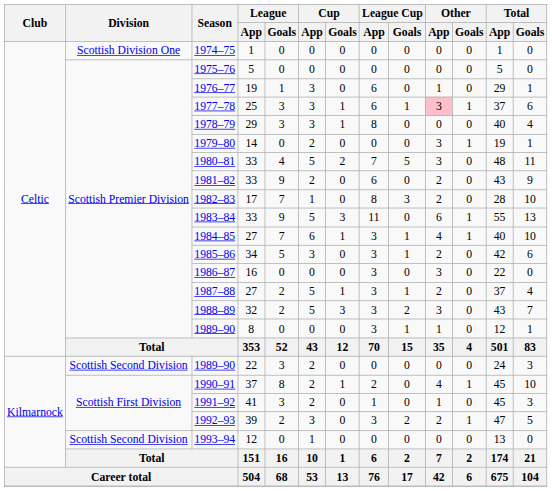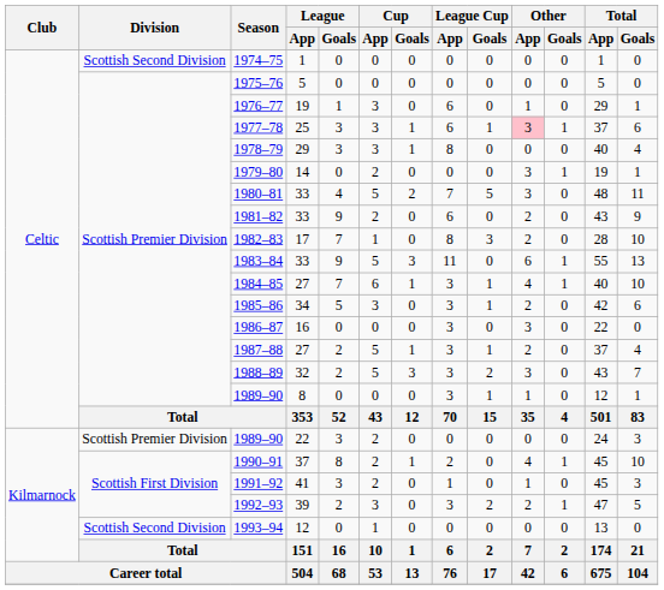 <table class="wikitable" style="text-align:center">
 <tr>
 <th rowspan="2">Club</th>
 <th rowspan="2">Division</th>
 <th rowspan="2">Season</th>
 <th colspan="2">League</th>
 <th colspan="2">Cup</th>
 <th colspan="2">League Cup</th>
 <th colspan="2">Other</th>
 <th colspan="2">Total</th>
 </tr>
 <tr>
 <th>App</th>
 <th>Goals</th>
 <th>App</th>
 <th>Goals</th>
 <th>App</th>
 <th>Goals</th>
 <th>App</th>
 <th>Goals</th>
 <th>App</th>
 <th>Goals</th>
 </tr>
 <tr>
 <td rowspan="17"><a href='#'>Celtic</a></td>
-<td><a href='#'>Scottish Division One</a></td>
+<td><a href='#'>Scottish Second Division</a></td>
 <td><a href='#'>1974–75</a></td>
 <td>1</td>
 <td>0</td>
 <td>0</td>
 <td>0</td>
 <td>0</td>
 <td>0</td>
 <td>0</td>
 <td>0</td>
 <td>1</td>
 <td>0</td>
 </tr>
 <tr>
 <td rowspan="15"><a href='#'>Scottish Premier Division</a></td>
 <td><a href='#'>1975–76</a></td>
 <td>5</td>
 <td>0</td>
 <td>0</td>
 <td>0</td>
 <td>0</td>
 <td>0</td>
 <td>0</td>
 <td>0</td>
 <td>5</td>
 <td>0</td>
 </tr>
 <tr>
 <td><a href='#'>1976–77</a></td>
 <td>19</td>
 <td>1</td>
 <td>3</td>
 <td>0</td>
 <td>6</td>
 <td>0</td>
 <td>1</td>
 <td>0</td>
 <td>29</td>
 <td>1</td>
 </tr>
 <tr>
 <td><a href='#'>1977–78</a></td>
 <td>25</td>
 <td>3</td>
 <td>3</td>
 <td>1</td>
 <td>6</td>
 <td>1</td>
 <td style="background: pink;">3</td>
 <td>1</td>
 <td>37</td>
 <td>6</td>
 </tr>
 <tr>
 <td><a href='#'>1978–79</a></td>
 <td>29</td>
 <td>3</td>
 <td>3</td>
 <td>1</td>
 <td>8</td>
 <td>0</td>
 <td>0</td>
 <td>0</td>
 <td>40</td>
 <td>4</td>
 </tr>
 <tr>
 <td><a href='#'>1979–80</a></td>
 <td>14</td>
 <td>0</td>
 <td>2</td>
 <td>0</td>
 <td>0</td>
 <td>0</td>
 <td>3</td>
 <td>1</td>
 <td>19</td>
 <td>1</td>
 </tr>
 <tr>
 <td><a href='#'>1980–81</a></td>
 <td>33</td>
 <td>4</td>
 <td>5</td>
 <td>2</td>
 <td>7</td>
 <td>5</td>
 <td>3</td>
 <td>0</td>
 <td>48</td>
 <td>11</td>
 </tr>
 <tr>
 <td><a href='#'>1981–82</a></td>
 <td>33</td>
 <td>9</td>
 <td>2</td>
 <td>0</td>
 <td>6</td>
 <td>0</td>
 <td>2</td>
 <td>0</td>
 <td>43</td>
 <td>9</td>
 </tr>
 <tr>
 <td><a href='#'>1982–83</a></td>
 <td>17</td>
 <td>7</td>
 <td>1</td>
 <td>0</td>
 <td>8</td>
 <td>3</td>
 <td>2</td>
 <td>0</td>
 <td>28</td>
 <td>10</td>
 </tr>
 <tr>
 <td><a href='#'>1983–84</a></td>
 <td>33</td>
 <td>9</td>
 <td>5</td>
 <td>3</td>
 <td>11</td>
 <td>0</td>
 <td>6</td>
 <td>1</td>
 <td>55</td>
 <td>13</td>
 </tr>
 <tr>
 <td><a href='#'>1984–85</a></td>
 <td>27</td>
 <td>7</td>
 <td>6</td>
 <td>1</td>
 <td>3</td>
 <td>1</td>
 <td>4</td>
 <td>1</td>
 <td>40</td>
 <td>10</td>
 </tr>
 <tr>
 <td><a href='#'>1985–86</a></td>
 <td>34</td>
 <td>5</td>
 <td>3</td>
 <td>0</td>
 <td>3</td>
 <td>1</td>
 <td>2</td>
 <td>0</td>
 <td>42</td>
 <td>6</td>
 </tr>
 <tr>
 <td><a href='#'>1986–87</a></td>
 <td>16</td>
 <td>0</td>
 <td>0</td>
 <td>0</td>
 <td>3</td>
 <td>0</td>
 <td>3</td>
 <td>0</td>
 <td>22</td>
 <td>0</td>
 </tr>
 <tr>
 <td><a href='#'>1987–88</a></td>
 <td>27</td>
 <td>2</td>
 <td>5</td>
 <td>1</td>
 <td>3</td>
 <td>1</td>
 <td>2</td>
 <td>0</td>
 <td>37</td>
 <td>4</td>
 </tr>
 <tr>
 <td><a href='#'>1988–89</a></td>
 <td>32</td>
 <td>2</td>
 <td>5</td>
 <td>3</td>
 <td>3</td>
 <td>2</td>
 <td>3</td>
 <td>0</td>
 <td>43</td>
 <td>7</td>
 </tr>
 <tr>
 <td><a href='#'>1989–90</a></td>
 <td>8</td>
 <td>0</td>
 <td>0</td>
 <td>0</td>
 <td>3</td>
 <td>1</td>
 <td>1</td>
 <td>0</td>
 <td>12</td>
 <td>1</td>
 </tr>
 <tr>
 <th colspan="2">Total</th>
 <th>353</th>
 <th>52</th>
 <th>43</th>
 <th>12</th>
 <th>70</th>
 <th>15</th>
 <th>35</th>
 <th>4</th>
 <th>501</th>
 <th>83</th>
 </tr>
 <tr>
 <td rowspan="6"><a href='#'>Kilmarnock</a></td>
-<td><a href='#'>Scottish Second Division</a></td>
+<td>Scottish Premier Division</td>
 <td><a href='#'>1989–90</a></td>
 <td>22</td>
 <td>3</td>
 <td>2</td>
 <td>0</td>
 <td>0</td>
 <td>0</td>
 <td>0</td>
 <td>0</td>
 <td>24</td>
 <td>3</td>
 </tr>
 <tr>
 <td rowspan="3"><a href='#'>Scottish First Division</a></td>
 <td><a href='#'>1990–91</a></td>
 <td>37</td>
 <td>8</td>
 <td>2</td>
 <td>1</td>
 <td>2</td>
 <td>0</td>
 <td>4</td>
 <td>1</td>
 <td>45</td>
 <td>10</td>
 </tr>
 <tr>
 <td><a href='#'>1991–92</a></td>
 <td>41</td>
 <td>3</td>
 <td>2</td>
 <td>0</td>
 <td>1</td>
 <td>0</td>
 <td>1</td>
 <td>0</td>
 <td>45</td>
 <td>3</td>
 </tr>
 <tr>
 <td><a href='#'>1992–93</a></td>
 <td>39</td>
 <td>2</td>
 <td>3</td>
 <td>0</td>
 <td>3</td>
 <td>2</td>
 <td>2</td>
 <td>1</td>
 <td>47</td>
 <td>5</td>
 </tr>
 <tr>
 <td><a href='#'>Scottish Second Division</a></td>
 <td><a href='#'>1993–94</a></td>
 <td>12</td>
 <td>0</td>
 <td>1</td>
 <td>0</td>
 <td>0</td>
 <td>0</td>
 <td>0</td>
 <td>0</td>
 <td>13</td>
 <td>0</td>
 </tr>
 <tr>
 <th colspan="2">Total</th>
 <th>151</th>
 <th>16</th>
 <th>10</th>
 <th>1</th>
 <th>6</th>
 <th>2</th>
 <th>7</th>
 <th>2</th>
 <th>174</th>
 <th>21</th>
 </tr>
 <tr>
 <th colspan="3">Career total</th>
 <th>504</th>
 <th>68</th>
 <th>53</th>
 <th>13</th>
 <th>76</th>
 <th>17</th>
 <th>42</th>
 <th>6</th>
 <th>675</th>
 <th>104</th>
 </tr>
 <tr>
 </tr>
 </table>
